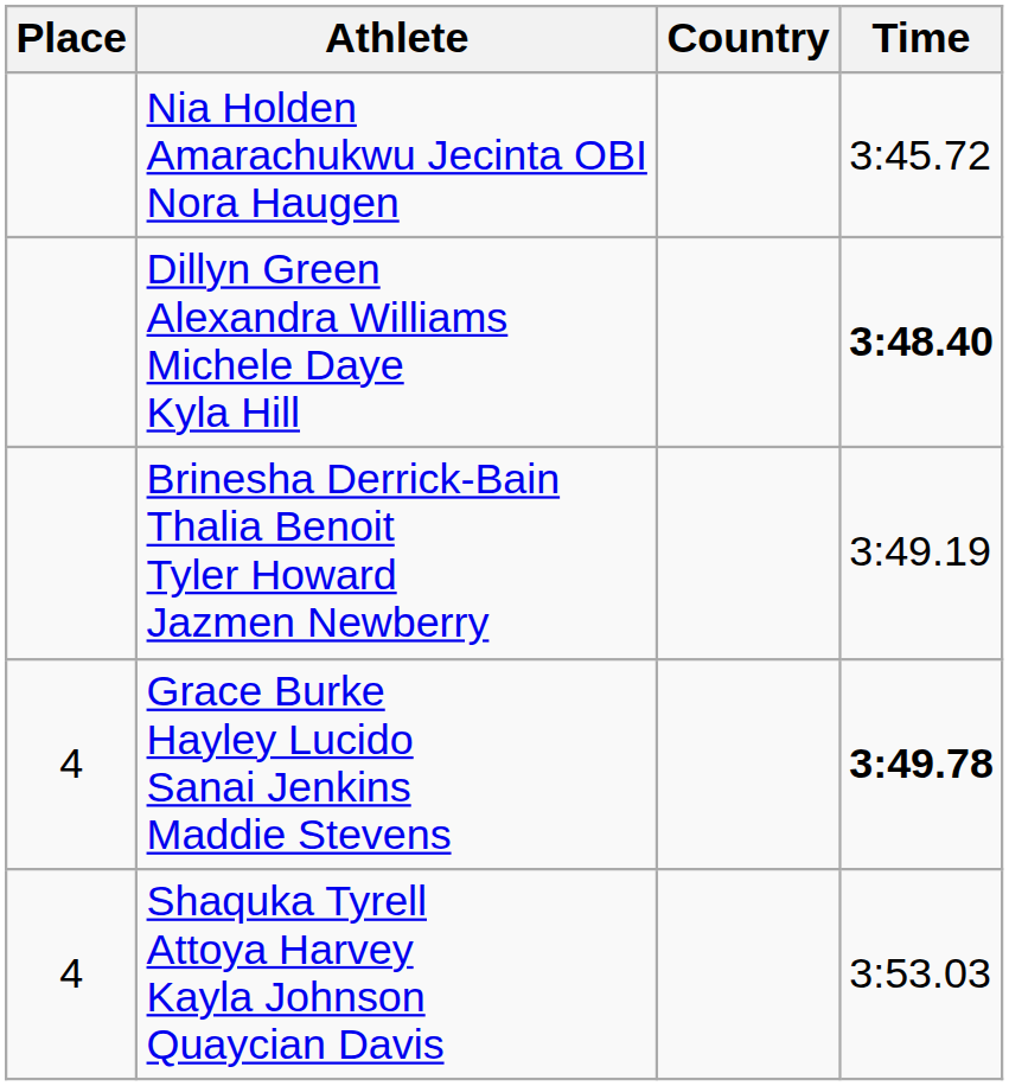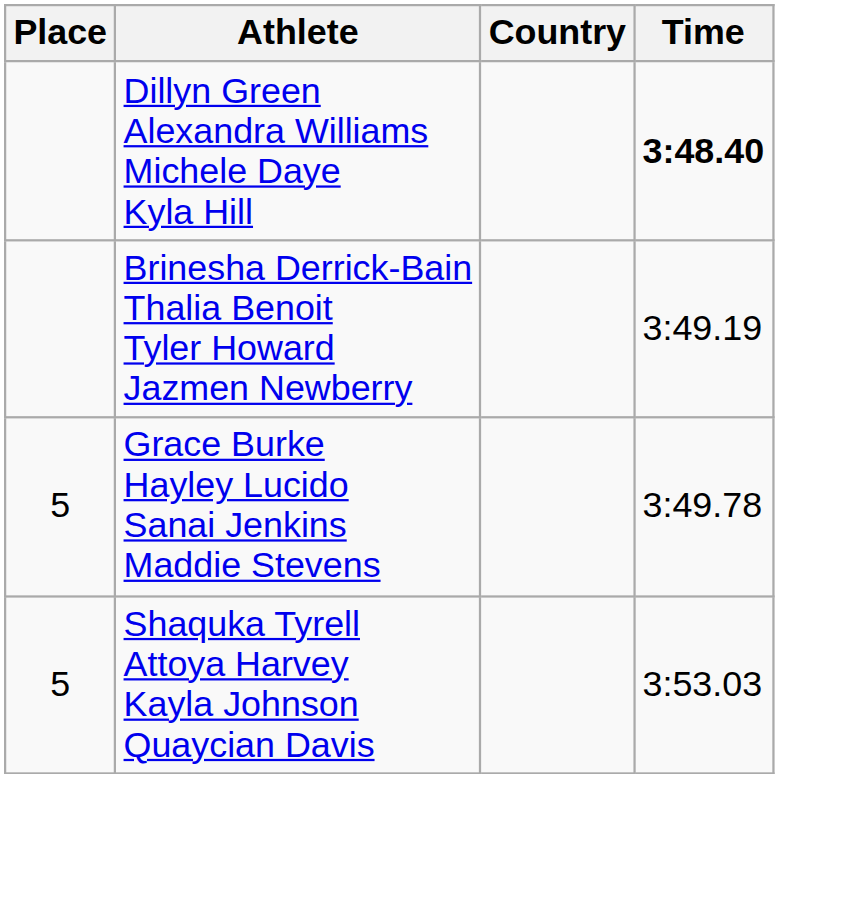 <table class="wikitable">
 <tr>
 <th>Place</th>
 <th>Athlete</th>
 <th>Country</th>
 <th>Time</th>
-</tr>
-<tr>
-<td align=center></td>
-<td><a href='#'>Nia Holden</a><br><a href='#'>Amarachukwu Jecinta OBI</a><br><a href='#'>Nora Haugen</a><br></td>
-<td></td>
-<td>3:45.72</td>
 </tr>
 <tr>
 <td align=center></td>
 <td><a href='#'>Dillyn Green</a><br><a href='#'>Alexandra Williams</a><br><a href='#'>Michele Daye</a><br><a href='#'>Kyla Hill</a></td>
 <td></td>
 <td><strong>3:48.40</strong></td>
 </tr>
 <tr>
 <td align=center></td>
 <td><a href='#'>Brinesha Derrick-Bain</a><br><a href='#'>Thalia Benoit</a><br><a href='#'>Tyler Howard</a><br><a href='#'>Jazmen Newberry</a></td>
 <td></td>
 <td>3:49.19</td>
 </tr>
 <tr>
-<td align=center>4</td>
+<td align=center>5</td>
 <td><a href='#'>Grace Burke</a><br><a href='#'>Hayley Lucido</a><br><a href='#'>Sanai Jenkins</a><br><a href='#'>Maddie Stevens</a></td>
 <td></td>
-<td><strong>3:49.78</strong></td>
+<td>3:49.78</td>
 </tr>
 <tr>
-<td align=center>4</td>
+<td align=center>5</td>
 <td><a href='#'>Shaquka Tyrell</a><br><a href='#'>Attoya Harvey</a><br><a href='#'>Kayla Johnson</a><br><a href='#'>Quaycian Davis</a></td>
 <td></td>
 <td>3:53.03</td>
 </tr>
 </table>
